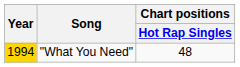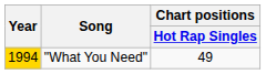 <table class="wikitable">
 <tr>
 <th rowspan="2">Year</th>
 <th rowspan="2">Song</th>
 <th>Chart positions</th>
 </tr>
 <tr>
 <th><a href='#'>Hot Rap Singles</a></th>
 </tr>
 <tr>
 <td style="background: gold;">1994</td>
 <td>"What You Need"</td>
-<td align="center">48</td>
+<td align="center">49</td>
 </tr>
 </table>
